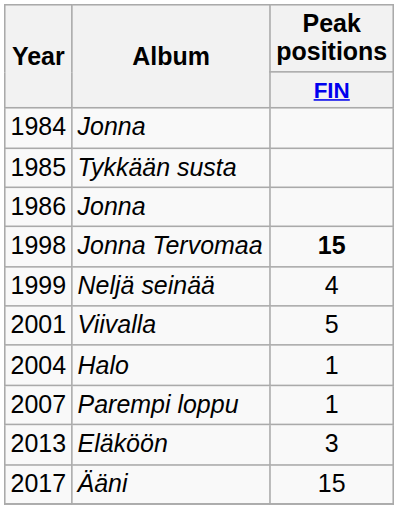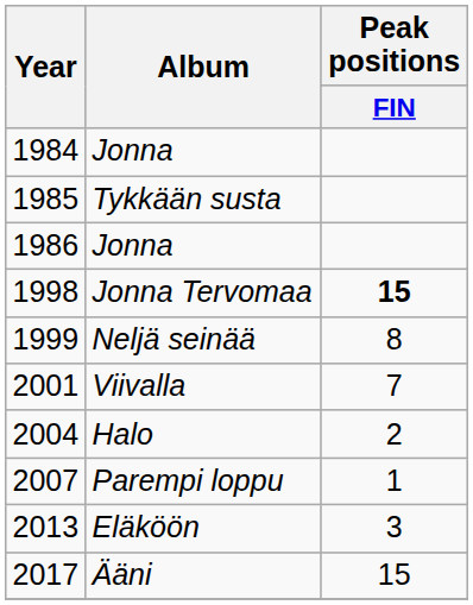 <table class="wikitable">
 <tr>
 <th align="center" rowspan="2" width="10">Year</th>
 <th align="center" rowspan="2" width="120">Album</th>
 <th align="center" colspan="1" width="20">Peak positions</th>
 </tr>
 <tr>
 <th scope="col" style="width:3em;font-size:90%;"><a href='#'>FIN</a><br></th>
 </tr>
 <tr>
 <td style="text-align:center;">1984</td>
 <td><em>Jonna</em></td>
 <td style="text-align:center;"></td>
 </tr>
 <tr>
 <td style="text-align:center;">1985</td>
 <td><em>Tykkään susta</em></td>
 <td style="text-align:center;"></td>
 </tr>
 <tr>
 <td style="text-align:center;">1986</td>
 <td><em>Jonna</em></td>
 <td style="text-align:center;"></td>
 </tr>
 <tr>
 <td style="text-align:center;">1998</td>
 <td><em>Jonna Tervomaa</em></td>
 <td style="text-align:center;"><strong>15</strong></td>
 </tr>
 <tr>
 <td style="text-align:center;">1999</td>
 <td><em>Neljä seinää</em></td>
-<td style="text-align:center;">4</td>
+<td style="text-align:center;">8</td>
 </tr>
 <tr>
 <td style="text-align:center;">2001</td>
 <td><em>Viivalla</em></td>
-<td style="text-align:center;">5</td>
+<td style="text-align:center;">7</td>
 </tr>
 <tr>
 <td style="text-align:center;">2004</td>
 <td><em>Halo</em></td>
-<td style="text-align:center;">1</td>
+<td style="text-align:center;">2</td>
 </tr>
 <tr>
 <td style="text-align:center;">2007</td>
 <td><em>Parempi loppu</em></td>
 <td style="text-align:center;">1</td>
 </tr>
 <tr>
 <td style="text-align:center;">2013</td>
 <td><em>Eläköön</em></td>
 <td style="text-align:center;">3</td>
 </tr>
 <tr>
 <td style="text-align:center;">2017</td>
 <td><em>Ääni</em></td>
 <td style="text-align:center;">15<br></td>
 </tr>
 <tr>
 </tr>
 </table>
